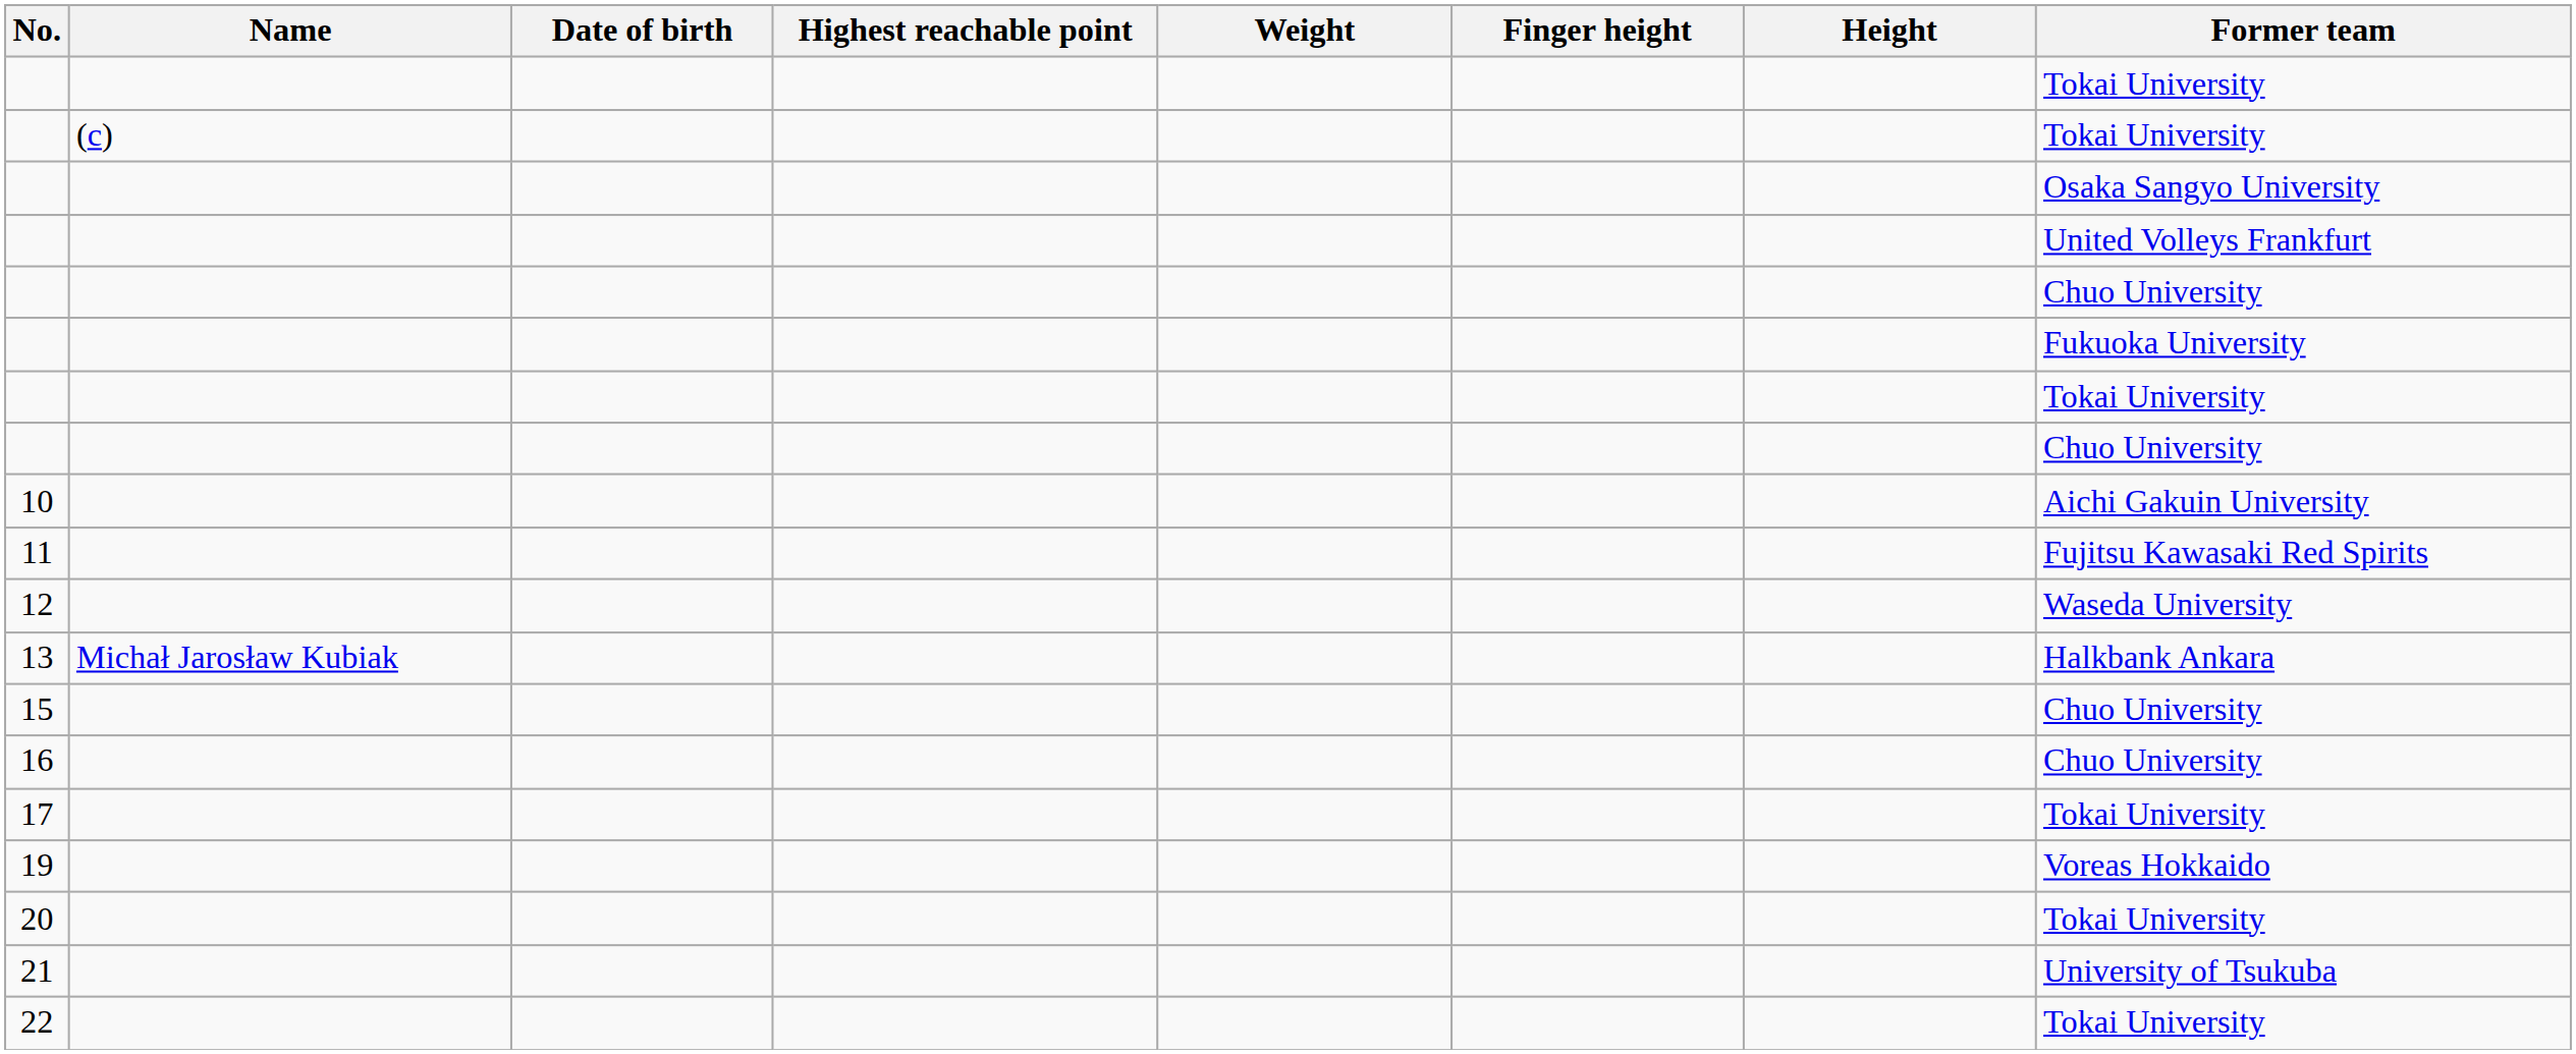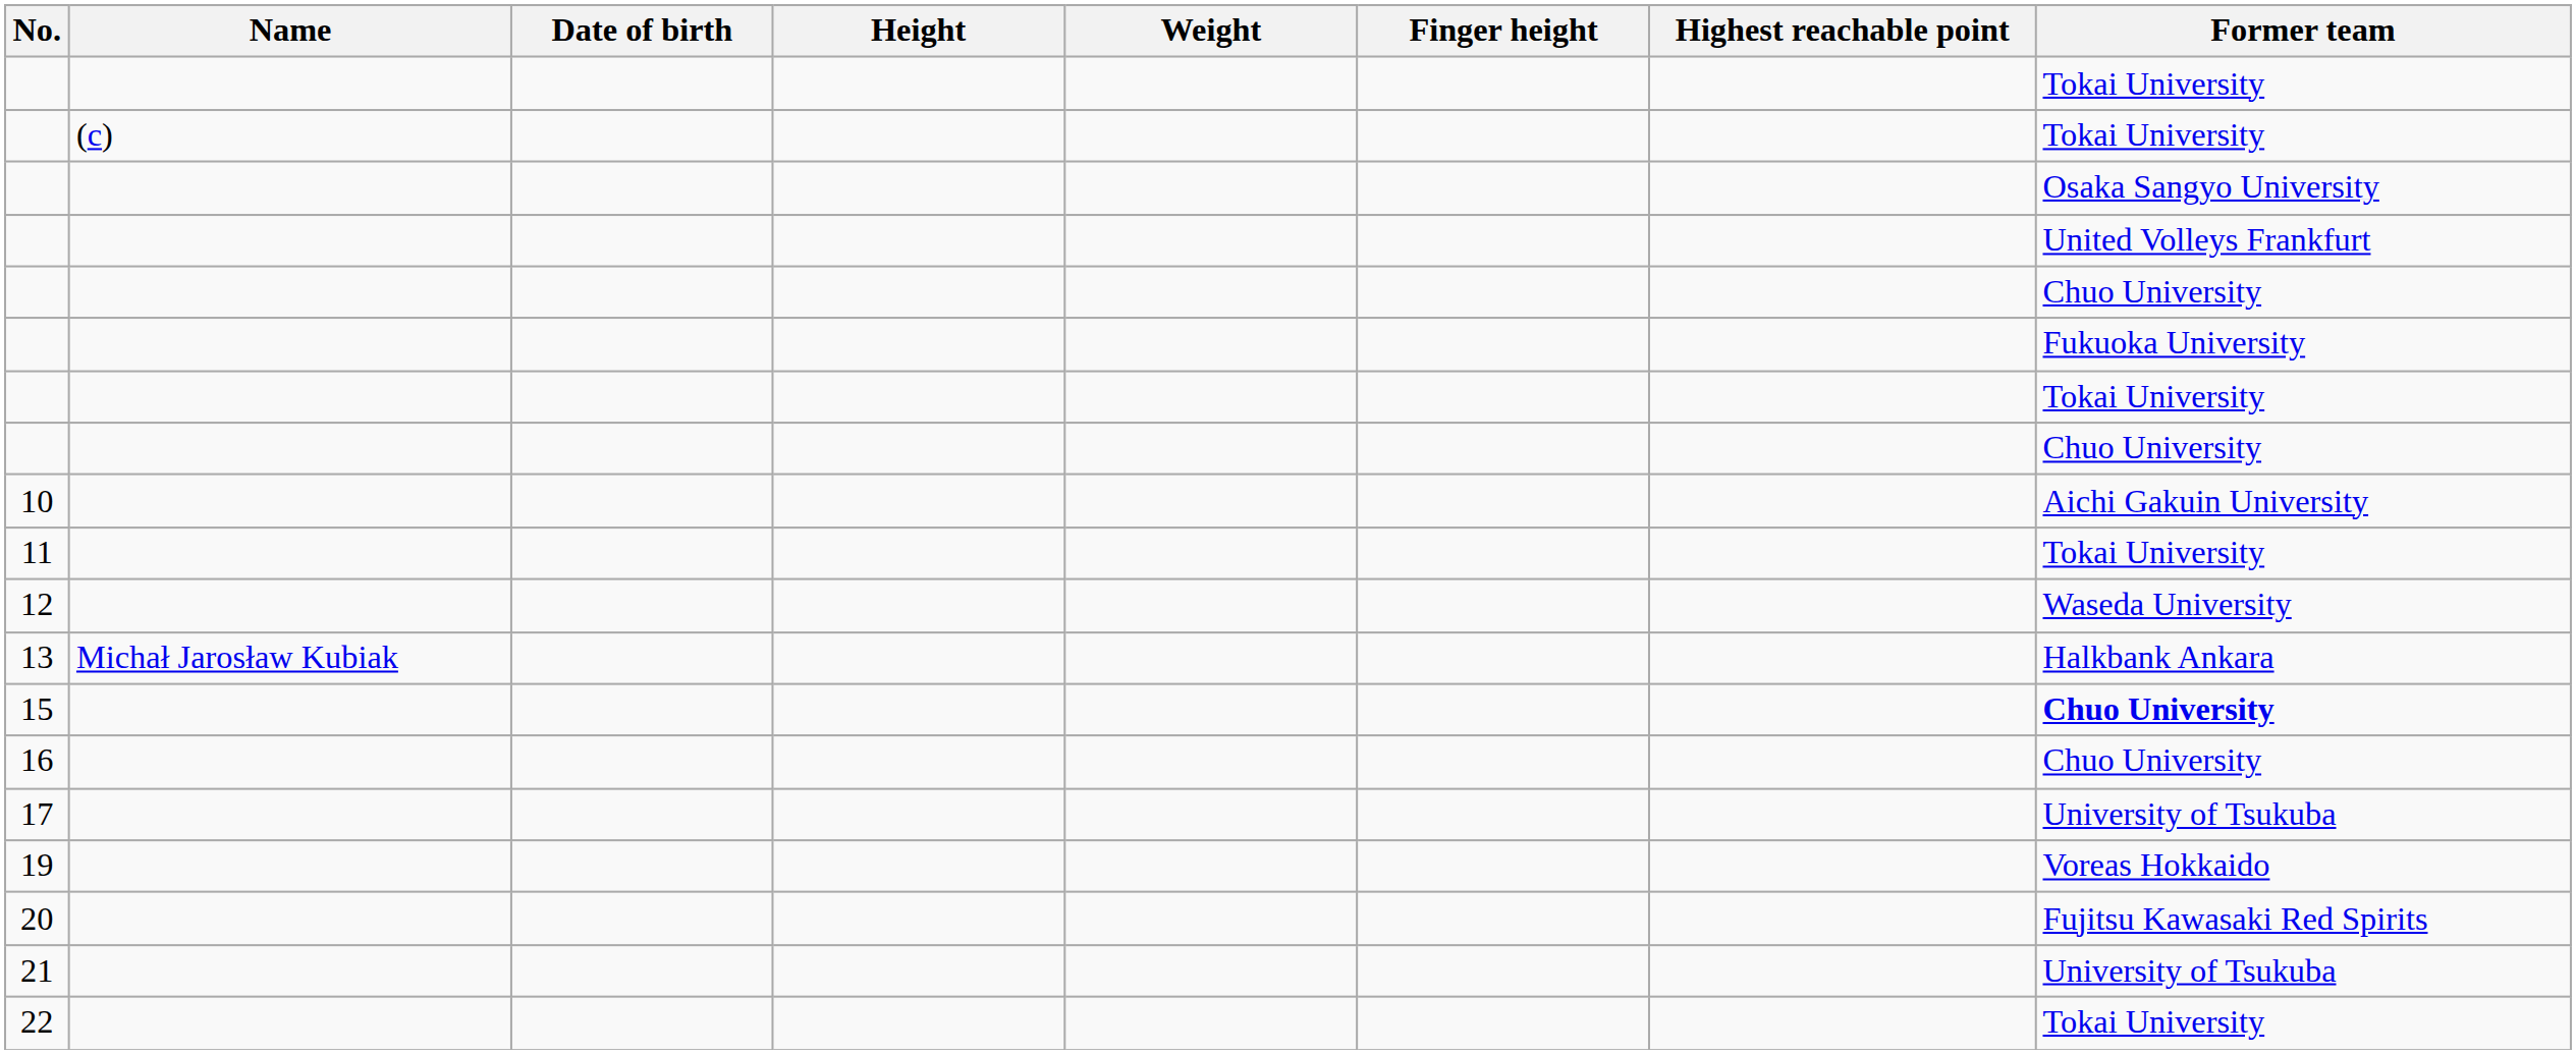 <table class="wikitable sortable" style="font-size:100%; text-align:center;">
 <tr>
 <th>No.</th>
 <th style="width:14em">Name</th>
 <th style="width:8em">Date of birth</th>
-<th style="width:12em">Highest reachable point</th>
+<th style="width:9em">Height</th>
 <th style="width:9em">Weight</th>
 <th style="width:9em">Finger height</th>
-<th style="width:9em">Height</th>
+<th style="width:12em">Highest reachable point</th>
 <th style="width:17em">Former team</th>
 </tr>
 <tr>
 <td></td>
 <td align=left></td>
 <td align=right></td>
 <td></td>
 <td></td>
 <td></td>
 <td></td>
 <td align=left> <a href='#'>Tokai University</a></td>
 </tr>
 <tr>
 <td></td>
 <td align=left> (<a href='#'>c</a>)</td>
 <td align=right></td>
 <td></td>
 <td></td>
 <td></td>
 <td></td>
 <td align=left> <a href='#'>Tokai University</a></td>
 </tr>
 <tr>
 <td></td>
 <td align=left></td>
 <td align=right></td>
 <td></td>
 <td></td>
 <td></td>
 <td></td>
 <td align=left> <a href='#'>Osaka Sangyo University</a></td>
 </tr>
 <tr>
 <td></td>
 <td align=left></td>
 <td align=right></td>
 <td></td>
 <td></td>
 <td></td>
 <td></td>
 <td align=left> <a href='#'>United Volleys Frankfurt</a></td>
 </tr>
 <tr>
 <td></td>
 <td align=left></td>
 <td align=right></td>
 <td></td>
 <td></td>
 <td></td>
 <td></td>
 <td align=left> <a href='#'>Chuo University</a></td>
 </tr>
 <tr>
 <td></td>
 <td align=left></td>
 <td align=right></td>
 <td></td>
 <td></td>
 <td></td>
 <td></td>
 <td align=left> <a href='#'>Fukuoka University</a></td>
 </tr>
 <tr>
 <td></td>
 <td align=left></td>
 <td align=right></td>
 <td></td>
 <td></td>
 <td></td>
 <td></td>
 <td align=left> <a href='#'>Tokai University</a></td>
 </tr>
 <tr>
 <td></td>
 <td align=left></td>
 <td align=right></td>
 <td></td>
 <td></td>
 <td></td>
 <td></td>
 <td align=left> <a href='#'>Chuo University</a></td>
 </tr>
 <tr>
 <td>10</td>
 <td align=left></td>
 <td align=right></td>
 <td></td>
 <td></td>
 <td></td>
 <td></td>
 <td align=left> <a href='#'>Aichi Gakuin University</a></td>
 </tr>
 <tr>
 <td>11</td>
 <td align=left></td>
 <td align=right></td>
 <td></td>
 <td></td>
 <td></td>
 <td></td>
-<td align=left> <a href='#'>Fujitsu Kawasaki Red Spirits</a></td>
+<td align=left> <a href='#'>Tokai University</a></td>
 </tr>
 <tr>
 <td>12</td>
 <td align=left></td>
 <td align=right></td>
 <td></td>
 <td></td>
 <td></td>
 <td></td>
 <td align=left> <a href='#'>Waseda University</a></td>
 </tr>
 <tr>
 <td>13</td>
 <td align=left><a href='#'>Michał Jarosław Kubiak</a></td>
 <td align=right></td>
 <td></td>
 <td></td>
 <td></td>
 <td></td>
 <td align=left> <a href='#'>Halkbank Ankara</a></td>
 </tr>
 <tr>
 <td>15</td>
 <td align=left></td>
 <td align=right></td>
 <td></td>
 <td></td>
 <td></td>
 <td></td>
-<td align=left> <a href='#'>Chuo University</a></td>
+<td align=left><strong> <a href='#'>Chuo University</a></strong></td>
 </tr>
 <tr>
 <td>16</td>
 <td align=left></td>
 <td align=right></td>
 <td></td>
 <td></td>
 <td></td>
 <td></td>
 <td align=left> <a href='#'>Chuo University</a></td>
 </tr>
 <tr>
 <td>17</td>
 <td align=left></td>
 <td align=right></td>
 <td></td>
 <td></td>
 <td></td>
 <td></td>
-<td align=left> <a href='#'>Tokai University</a></td>
+<td align=left> <a href='#'>University of Tsukuba</a></td>
 </tr>
 <tr>
 <td>19</td>
 <td align=left></td>
 <td align=right></td>
 <td></td>
 <td></td>
 <td></td>
 <td></td>
 <td align=left> <a href='#'>Voreas Hokkaido</a></td>
 </tr>
 <tr>
 <td>20</td>
 <td align=left></td>
 <td align=right></td>
 <td></td>
 <td></td>
 <td></td>
 <td></td>
-<td align=left> <a href='#'>Tokai University</a></td>
+<td align=left> <a href='#'>Fujitsu Kawasaki Red Spirits</a></td>
 </tr>
 <tr>
 <td>21</td>
 <td align=left></td>
 <td align=right></td>
 <td></td>
 <td></td>
 <td></td>
 <td></td>
 <td align=left> <a href='#'>University of Tsukuba</a></td>
 </tr>
 <tr>
 <td>22</td>
 <td align=left></td>
 <td align=right></td>
 <td></td>
 <td></td>
 <td></td>
 <td></td>
 <td align=left> <a href='#'>Tokai University</a></td>
 </tr>
 </table>
